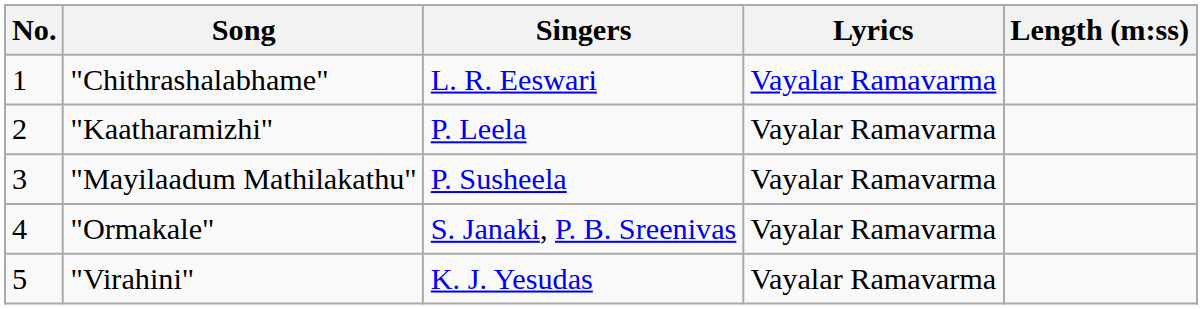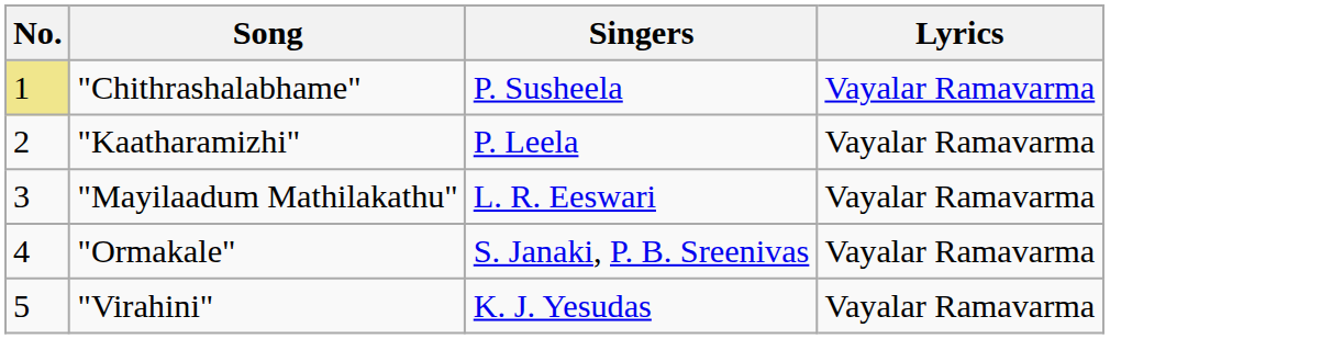 <table class="wikitable" style="font-size:95%;">
 <tr>
 <th>No.</th>
 <th>Song</th>
 <th>Singers</th>
 <th>Lyrics</th>
-<th>Length (m:ss)</th>
 </tr>
 <tr>
-<td>1</td>
+<td style="background: khaki;">1</td>
 <td>"Chithrashalabhame"</td>
-<td><a href='#'>L. R. Eeswari</a></td>
+<td><a href='#'>P. Susheela</a></td>
 <td><a href='#'>Vayalar Ramavarma</a></td>
-<td></td>
 </tr>
 <tr>
 <td>2</td>
 <td>"Kaatharamizhi"</td>
 <td><a href='#'>P. Leela</a></td>
 <td>Vayalar Ramavarma</td>
-<td></td>
 </tr>
 <tr>
 <td>3</td>
 <td>"Mayilaadum Mathilakathu"</td>
-<td><a href='#'>P. Susheela</a></td>
+<td><a href='#'>L. R. Eeswari</a></td>
 <td>Vayalar Ramavarma</td>
-<td></td>
 </tr>
 <tr>
 <td>4</td>
 <td>"Ormakale"</td>
 <td><a href='#'>S. Janaki</a>, <a href='#'>P. B. Sreenivas</a></td>
 <td>Vayalar Ramavarma</td>
-<td></td>
 </tr>
 <tr>
 <td>5</td>
 <td>"Virahini"</td>
 <td><a href='#'>K. J. Yesudas</a></td>
 <td>Vayalar Ramavarma</td>
-<td></td>
 </tr>
 </table>
